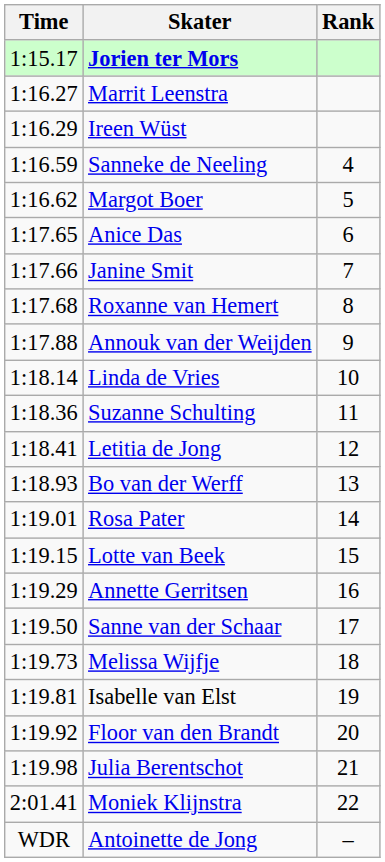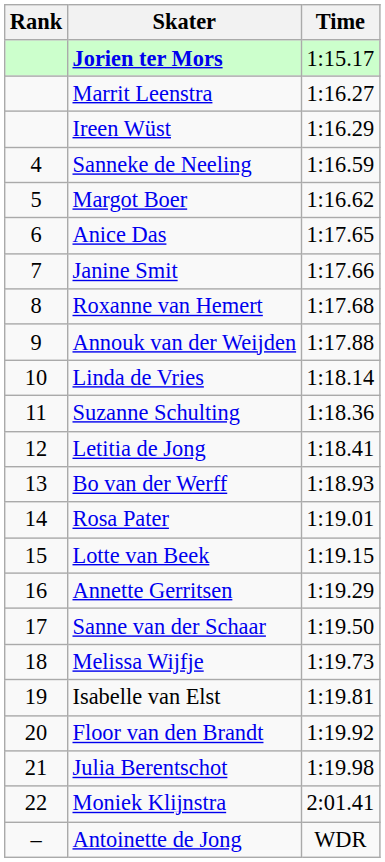 <table class="wikitable">
 <tr>
+<th>Rank</th>
+<th>Skater</th>
 <th>Time</th>
-<th>Skater</th>
-<th>Rank</th>
 </tr>
 <tr bgcolor=ccffcc>
+<td align="center"></td>
+<td><strong><a href='#'>Jorien ter Mors</a></strong></td>
 <td>1:15.17</td>
-<td><strong><a href='#'>Jorien ter Mors</a></strong></td>
-<td align="center"></td>
 </tr>
 <tr>
+<td align="center"></td>
+<td><a href='#'>Marrit Leenstra</a></td>
 <td>1:16.27</td>
-<td><a href='#'>Marrit Leenstra</a></td>
-<td align="center"></td>
 </tr>
 <tr>
+<td align="center"></td>
+<td><a href='#'>Ireen Wüst</a></td>
 <td>1:16.29</td>
-<td><a href='#'>Ireen Wüst</a></td>
-<td align="center"></td>
 </tr>
 <tr>
+<td align="center">4</td>
+<td><a href='#'>Sanneke de Neeling</a></td>
 <td>1:16.59</td>
-<td><a href='#'>Sanneke de Neeling</a></td>
-<td align="center">4</td>
 </tr>
 <tr>
+<td align="center">5</td>
+<td><a href='#'>Margot Boer</a></td>
 <td>1:16.62</td>
-<td><a href='#'>Margot Boer</a></td>
-<td align="center">5</td>
 </tr>
 <tr>
+<td align="center">6</td>
+<td><a href='#'>Anice Das</a></td>
 <td>1:17.65</td>
-<td><a href='#'>Anice Das</a></td>
-<td align="center">6</td>
 </tr>
 <tr>
+<td align="center">7</td>
+<td><a href='#'>Janine Smit</a></td>
 <td>1:17.66</td>
-<td><a href='#'>Janine Smit</a></td>
-<td align="center">7</td>
 </tr>
 <tr>
+<td align="center">8</td>
+<td><a href='#'>Roxanne van Hemert</a></td>
 <td>1:17.68</td>
-<td><a href='#'>Roxanne van Hemert</a></td>
-<td align="center">8</td>
 </tr>
 <tr>
+<td align="center">9</td>
+<td><a href='#'>Annouk van der Weijden</a></td>
 <td>1:17.88</td>
-<td><a href='#'>Annouk van der Weijden</a></td>
-<td align="center">9</td>
 </tr>
 <tr>
+<td align="center">10</td>
+<td><a href='#'>Linda de Vries</a></td>
 <td>1:18.14</td>
-<td><a href='#'>Linda de Vries</a></td>
-<td align="center">10</td>
 </tr>
 <tr>
+<td align="center">11</td>
+<td><a href='#'>Suzanne Schulting</a></td>
 <td>1:18.36</td>
-<td><a href='#'>Suzanne Schulting</a></td>
-<td align="center">11</td>
 </tr>
 <tr>
+<td align="center">12</td>
+<td><a href='#'>Letitia de Jong</a></td>
 <td>1:18.41</td>
-<td><a href='#'>Letitia de Jong</a></td>
-<td align="center">12</td>
 </tr>
 <tr>
+<td align="center">13</td>
+<td><a href='#'>Bo van der Werff</a></td>
 <td>1:18.93</td>
-<td><a href='#'>Bo van der Werff</a></td>
-<td align="center">13</td>
 </tr>
 <tr>
+<td align="center">14</td>
+<td><a href='#'>Rosa Pater</a></td>
 <td>1:19.01</td>
-<td><a href='#'>Rosa Pater</a></td>
-<td align="center">14</td>
 </tr>
 <tr>
+<td align="center">15</td>
+<td><a href='#'>Lotte van Beek</a></td>
 <td>1:19.15</td>
-<td><a href='#'>Lotte van Beek</a></td>
-<td align="center">15</td>
 </tr>
 <tr>
+<td align="center">16</td>
+<td><a href='#'>Annette Gerritsen</a></td>
 <td>1:19.29</td>
-<td><a href='#'>Annette Gerritsen</a></td>
-<td align="center">16</td>
 </tr>
 <tr>
+<td align="center">17</td>
+<td><a href='#'>Sanne van der Schaar</a></td>
 <td>1:19.50</td>
-<td><a href='#'>Sanne van der Schaar</a></td>
-<td align="center">17</td>
 </tr>
 <tr>
+<td align="center">18</td>
+<td><a href='#'>Melissa Wijfje</a></td>
 <td>1:19.73</td>
-<td><a href='#'>Melissa Wijfje</a></td>
-<td align="center">18</td>
 </tr>
 <tr>
+<td align="center">19</td>
+<td>Isabelle van Elst</td>
 <td>1:19.81</td>
-<td>Isabelle van Elst</td>
-<td align="center">19</td>
 </tr>
 <tr>
+<td align="center">20</td>
+<td><a href='#'>Floor van den Brandt</a></td>
 <td>1:19.92</td>
-<td><a href='#'>Floor van den Brandt</a></td>
-<td align="center">20</td>
 </tr>
 <tr>
+<td align="center">21</td>
+<td><a href='#'>Julia Berentschot</a></td>
 <td>1:19.98</td>
-<td><a href='#'>Julia Berentschot</a></td>
-<td align="center">21</td>
 </tr>
 <tr>
+<td align="center">22</td>
+<td><a href='#'>Moniek Klijnstra</a></td>
 <td>2:01.41</td>
-<td><a href='#'>Moniek Klijnstra</a></td>
-<td align="center">22</td>
 </tr>
 <tr>
+<td align="center">–</td>
+<td><a href='#'>Antoinette de Jong</a></td>
 <td align="center">WDR</td>
-<td><a href='#'>Antoinette de Jong</a></td>
-<td align="center">–</td>
 </tr>
 </table>
